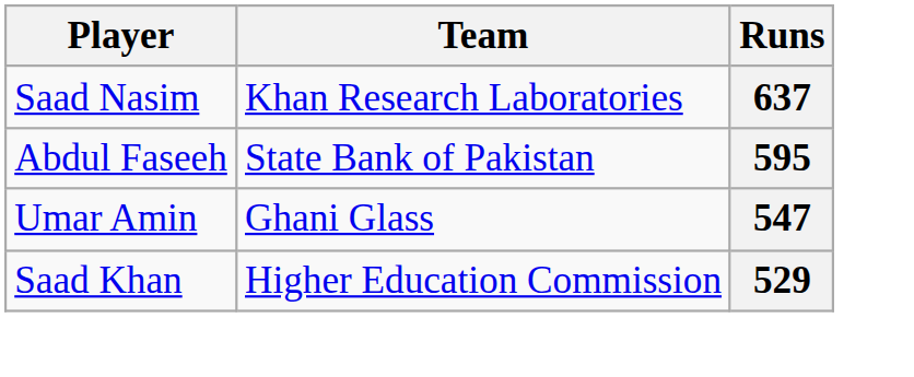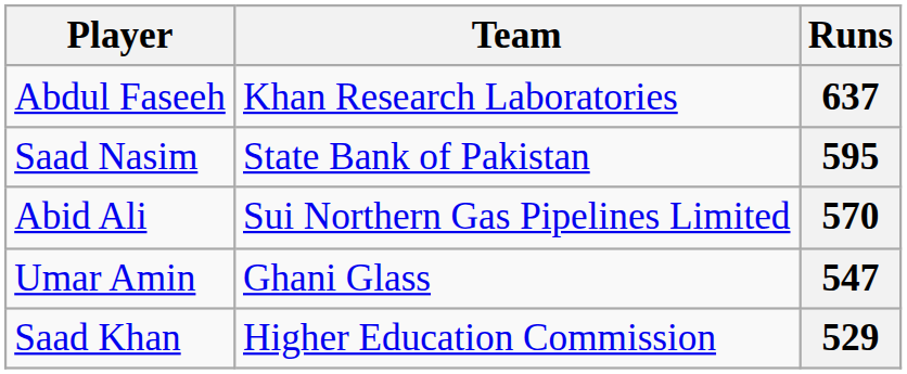 <table class="wikitable">
 <tr>
 <th>Player</th>
 <th>Team</th>
 <th>Runs</th>
 </tr>
 <tr>
-<td><a href='#'>Saad Nasim</a></td>
+<td><a href='#'>Abdul Faseeh</a></td>
 <td><a href='#'>Khan Research Laboratories</a></td>
 <th>637</th>
 </tr>
 <tr>
-<td><a href='#'>Abdul Faseeh</a></td>
+<td><a href='#'>Saad Nasim</a></td>
 <td><a href='#'>State Bank of Pakistan</a></td>
 <th>595</th>
+</tr>
+<tr>
+<td><a href='#'>Abid Ali</a></td>
+<td><a href='#'>Sui Northern Gas Pipelines Limited</a></td>
+<th>570</th>
 </tr>
 <tr>
 <td><a href='#'>Umar Amin</a></td>
 <td><a href='#'>Ghani Glass</a></td>
 <th>547</th>
 </tr>
 <tr>
 <td><a href='#'>Saad Khan</a></td>
 <td><a href='#'>Higher Education Commission</a></td>
 <th>529</th>
 </tr>
 </table>
